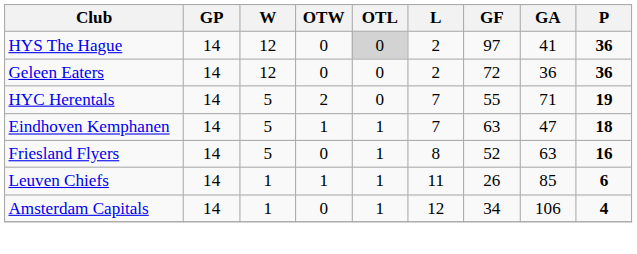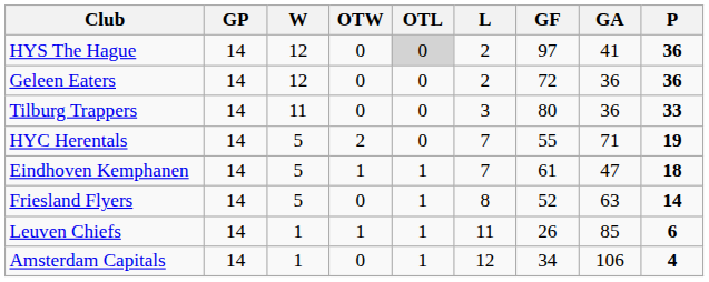 <table class="wikitable" style="text-align:center;">
 <tr>
 <th width=160px>Club</th>
 <th width=45px>GP</th>
 <th width=45px>W</th>
 <th width=45px>OTW</th>
 <th width=45px>OTL</th>
 <th width=45px>L</th>
 <th width=45px>GF</th>
 <th width=45px>GA</th>
 <th width=45px>P</th>
 </tr>
 <tr>
 <td align=left><a href='#'>HYS The Hague</a></td>
 <td>14</td>
 <td>12</td>
 <td>0</td>
 <td style="background: lightgrey;">0</td>
 <td>2</td>
 <td>97</td>
 <td>41</td>
 <td><strong>36</strong></td>
 </tr>
 <tr>
 <td align=left><a href='#'>Geleen Eaters</a></td>
 <td>14</td>
 <td>12</td>
 <td>0</td>
 <td>0</td>
 <td>2</td>
 <td>72</td>
 <td>36</td>
 <td><strong>36</strong></td>
 </tr>
 <tr>
+<td align=left><a href='#'>Tilburg Trappers</a></td>
+<td>14</td>
+<td>11</td>
+<td>0</td>
+<td>0</td>
+<td>3</td>
+<td>80</td>
+<td>36</td>
+<td><strong>33</strong></td>
+</tr>
+<tr>
 <td align=left><a href='#'>HYC Herentals</a></td>
 <td>14</td>
 <td>5</td>
 <td>2</td>
 <td>0</td>
 <td>7</td>
 <td>55</td>
 <td>71</td>
 <td><strong>19</strong></td>
 </tr>
 <tr>
 <td align=left><a href='#'>Eindhoven Kemphanen</a></td>
 <td>14</td>
 <td>5</td>
 <td>1</td>
 <td>1</td>
 <td>7</td>
-<td>63</td>
+<td>61</td>
 <td>47</td>
 <td><strong>18</strong></td>
 </tr>
 <tr>
 <td align=left><a href='#'>Friesland Flyers</a></td>
 <td>14</td>
 <td>5</td>
 <td>0</td>
 <td>1</td>
 <td>8</td>
 <td>52</td>
 <td>63</td>
-<td><strong>16</strong></td>
+<td><strong>14</strong></td>
 </tr>
 <tr>
 <td align=left><a href='#'>Leuven Chiefs</a></td>
 <td>14</td>
 <td>1</td>
 <td>1</td>
 <td>1</td>
 <td>11</td>
 <td>26</td>
 <td>85</td>
 <td><strong>6</strong></td>
 </tr>
 <tr>
 <td align=left><a href='#'>Amsterdam Capitals</a></td>
 <td>14</td>
 <td>1</td>
 <td>0</td>
 <td>1</td>
 <td>12</td>
 <td>34</td>
 <td>106</td>
 <td><strong>4</strong></td>
 </tr>
 <tr>
 </tr>
 </table>
